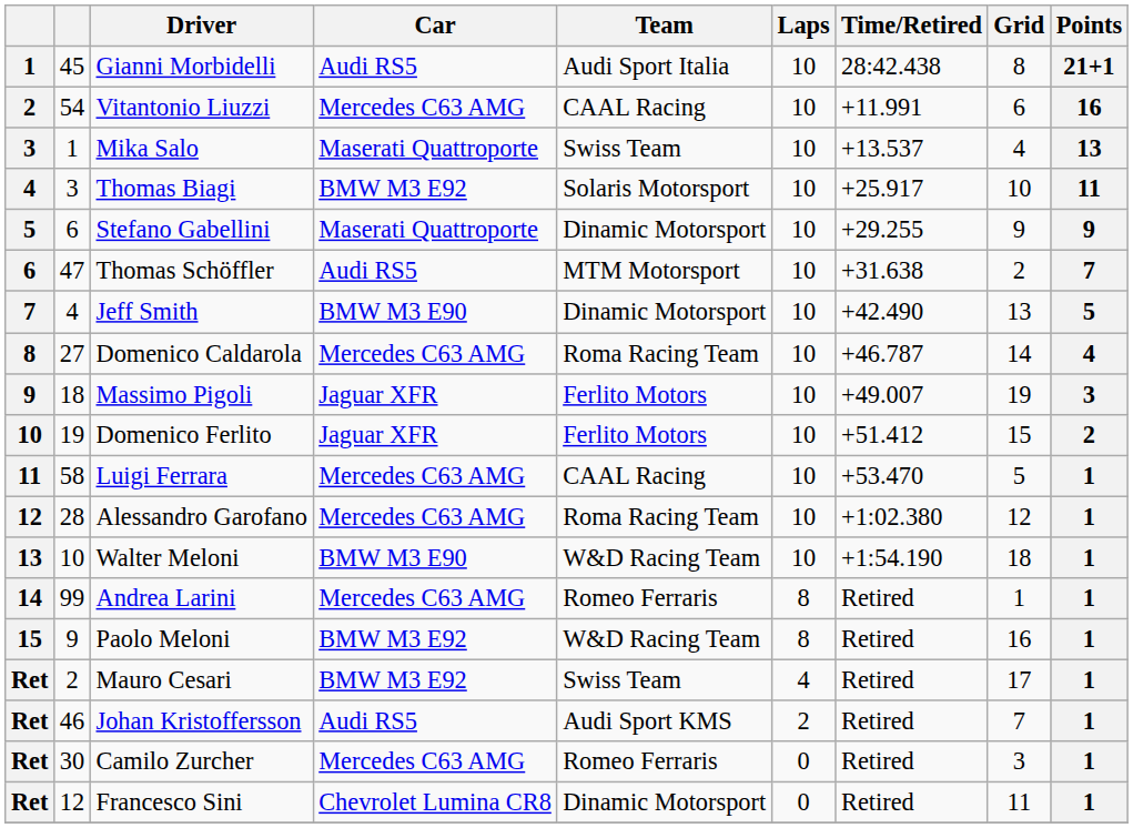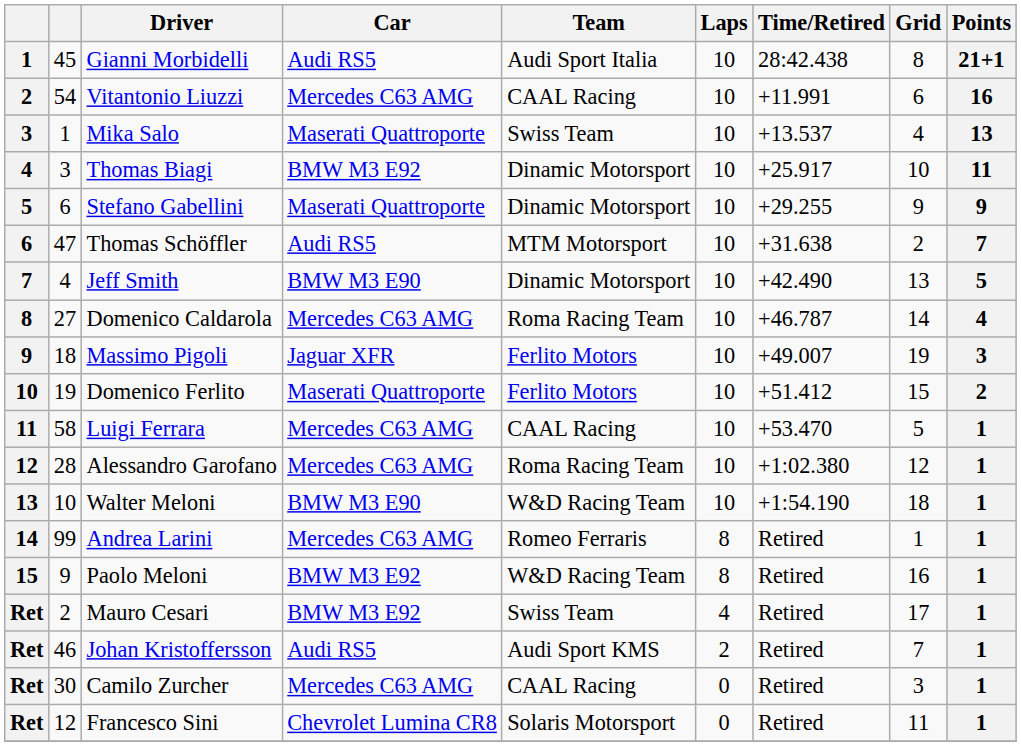 <table class="wikitable sortable" style="font-size:95%">
 <tr>
 <th></th>
 <th></th>
 <th>Driver</th>
 <th>Car</th>
 <th>Team</th>
 <th>Laps</th>
 <th>Time/Retired</th>
 <th>Grid</th>
 <th>Points</th>
 </tr>
 <tr>
 <th>1</th>
 <td align=center>45</td>
 <td> <a href='#'>Gianni Morbidelli</a></td>
 <td><a href='#'>Audi RS5</a></td>
 <td> Audi Sport Italia</td>
 <td align=center>10</td>
 <td>28:42.438</td>
 <td align=center>8</td>
 <th>21+1</th>
 </tr>
 <tr>
 <th>2</th>
 <td align=center>54</td>
 <td> <a href='#'>Vitantonio Liuzzi</a></td>
 <td><a href='#'>Mercedes C63 AMG</a></td>
 <td> CAAL Racing</td>
 <td align=center>10</td>
 <td>+11.991</td>
 <td align=center>6</td>
 <th>16</th>
 </tr>
 <tr>
 <th>3</th>
 <td align=center>1</td>
 <td> <a href='#'>Mika Salo</a></td>
 <td><a href='#'>Maserati Quattroporte</a></td>
 <td> Swiss Team</td>
 <td align=center>10</td>
 <td>+13.537</td>
 <td align=center>4</td>
 <th>13</th>
 </tr>
 <tr>
 <th>4</th>
 <td align=center>3</td>
 <td> <a href='#'>Thomas Biagi</a></td>
 <td><a href='#'>BMW M3 E92</a></td>
-<td> Solaris Motorsport</td>
+<td> Dinamic Motorsport</td>
 <td align=center>10</td>
 <td>+25.917</td>
 <td align=center>10</td>
 <th>11</th>
 </tr>
 <tr>
 <th>5</th>
 <td align=center>6</td>
 <td> <a href='#'>Stefano Gabellini</a></td>
 <td><a href='#'>Maserati Quattroporte</a></td>
 <td> Dinamic Motorsport</td>
 <td align=center>10</td>
 <td>+29.255</td>
 <td align=center>9</td>
 <th>9</th>
 </tr>
 <tr>
 <th>6</th>
 <td align=center>47</td>
 <td> Thomas Schöffler</td>
 <td><a href='#'>Audi RS5</a></td>
 <td> MTM Motorsport</td>
 <td align=center>10</td>
 <td>+31.638</td>
 <td align=center>2</td>
 <th>7</th>
 </tr>
 <tr>
 <th>7</th>
 <td align=center>4</td>
 <td> <a href='#'>Jeff Smith</a></td>
 <td><a href='#'>BMW M3 E90</a></td>
 <td> Dinamic Motorsport</td>
 <td align=center>10</td>
 <td>+42.490</td>
 <td align=center>13</td>
 <th>5</th>
 </tr>
 <tr>
 <th>8</th>
 <td align=center>27</td>
 <td> Domenico Caldarola</td>
 <td><a href='#'>Mercedes C63 AMG</a></td>
 <td> Roma Racing Team</td>
 <td align=center>10</td>
 <td>+46.787</td>
 <td align=center>14</td>
 <th>4</th>
 </tr>
 <tr>
 <th>9</th>
 <td align=center>18</td>
 <td> <a href='#'>Massimo Pigoli</a></td>
 <td><a href='#'>Jaguar XFR</a></td>
 <td> <a href='#'>Ferlito Motors</a></td>
 <td align=center>10</td>
 <td>+49.007</td>
 <td align=center>19</td>
 <th>3</th>
 </tr>
 <tr>
 <th>10</th>
 <td align=center>19</td>
 <td> Domenico Ferlito</td>
-<td><a href='#'>Jaguar XFR</a></td>
+<td><a href='#'>Maserati Quattroporte</a></td>
 <td> <a href='#'>Ferlito Motors</a></td>
 <td align=center>10</td>
 <td>+51.412</td>
 <td align=center>15</td>
 <th>2</th>
 </tr>
 <tr>
 <th>11</th>
 <td align=center>58</td>
 <td> <a href='#'>Luigi Ferrara</a></td>
 <td><a href='#'>Mercedes C63 AMG</a></td>
 <td> CAAL Racing</td>
 <td align=center>10</td>
 <td>+53.470</td>
 <td align=center>5</td>
 <th>1</th>
 </tr>
 <tr>
 <th>12</th>
 <td align=center>28</td>
 <td> Alessandro Garofano</td>
 <td><a href='#'>Mercedes C63 AMG</a></td>
 <td> Roma Racing Team</td>
 <td align=center>10</td>
 <td>+1:02.380</td>
 <td align=center>12</td>
 <th>1</th>
 </tr>
 <tr>
 <th>13</th>
 <td align=center>10</td>
 <td> Walter Meloni</td>
 <td><a href='#'>BMW M3 E90</a></td>
 <td> W&D Racing Team</td>
 <td align=center>10</td>
 <td>+1:54.190</td>
 <td align=center>18</td>
 <th>1</th>
 </tr>
 <tr>
 <th>14</th>
 <td align=center>99</td>
 <td> <a href='#'>Andrea Larini</a></td>
 <td><a href='#'>Mercedes C63 AMG</a></td>
 <td> Romeo Ferraris</td>
 <td align=center>8</td>
 <td>Retired</td>
 <td align=center>1</td>
 <th>1</th>
 </tr>
 <tr>
 <th>15</th>
 <td align=center>9</td>
 <td> Paolo Meloni</td>
 <td><a href='#'>BMW M3 E92</a></td>
 <td> W&D Racing Team</td>
 <td align=center>8</td>
 <td>Retired</td>
 <td align=center>16</td>
 <th>1</th>
 </tr>
 <tr>
 <th>Ret</th>
 <td align=center>2</td>
 <td> Mauro Cesari</td>
 <td><a href='#'>BMW M3 E92</a></td>
 <td> Swiss Team</td>
 <td align=center>4</td>
 <td>Retired</td>
 <td align=center>17</td>
 <th>1</th>
 </tr>
 <tr>
 <th>Ret</th>
 <td align=center>46</td>
 <td> <a href='#'>Johan Kristoffersson</a></td>
 <td><a href='#'>Audi RS5</a></td>
 <td> Audi Sport KMS</td>
 <td align=center>2</td>
 <td>Retired</td>
 <td align=center>7</td>
 <th>1</th>
 </tr>
 <tr>
 <th>Ret</th>
 <td align=center>30</td>
 <td> Camilo Zurcher</td>
 <td><a href='#'>Mercedes C63 AMG</a></td>
-<td> Romeo Ferraris</td>
+<td> CAAL Racing</td>
 <td align=center>0</td>
 <td>Retired</td>
 <td align=center>3</td>
 <th>1</th>
 </tr>
 <tr>
 <th>Ret</th>
 <td align=center>12</td>
 <td> Francesco Sini</td>
 <td><a href='#'>Chevrolet Lumina CR8</a></td>
-<td> Dinamic Motorsport</td>
+<td> Solaris Motorsport</td>
 <td align=center>0</td>
 <td>Retired</td>
 <td align=center>11</td>
 <th>1</th>
 </tr>
 <tr>
 </tr>
 </table>
